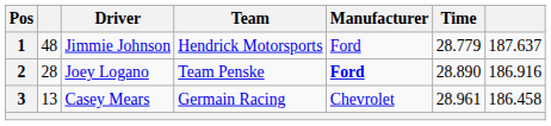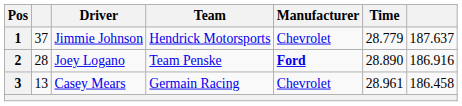 <table class="wikitable" style="font-size:95%">
 <tr>
 <th>Pos</th>
 <th></th>
 <th>Driver</th>
 <th>Team</th>
 <th>Manufacturer</th>
 <th>Time</th>
 <th></th>
 </tr>
 <tr>
 <th>1</th>
-<td>48</td>
+<td>37</td>
 <td><a href='#'>Jimmie Johnson</a></td>
 <td><a href='#'>Hendrick Motorsports</a></td>
-<td><a href='#'>Ford</a></td>
+<td><a href='#'>Chevrolet</a></td>
 <td>28.779</td>
 <td>187.637</td>
 </tr>
 <tr>
 <th>2</th>
 <td>28</td>
 <td><a href='#'>Joey Logano</a></td>
 <td><a href='#'>Team Penske</a></td>
 <td><strong><a href='#'>Ford</a></strong></td>
 <td>28.890</td>
 <td>186.916</td>
 </tr>
 <tr>
 <th>3</th>
 <td>13</td>
 <td><a href='#'>Casey Mears</a></td>
 <td><a href='#'>Germain Racing</a></td>
 <td><a href='#'>Chevrolet</a></td>
 <td>28.961</td>
 <td>186.458</td>
 </tr>
 <tr>
 <th colspan="7"></th>
 </tr>
 </table>
